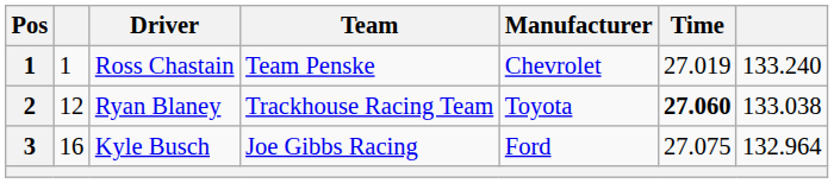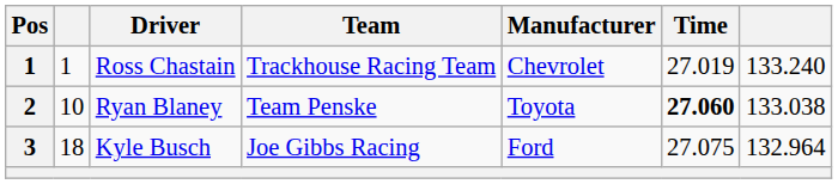 <table class="wikitable" style="font-size:95%">
 <tr>
 <th>Pos</th>
 <th></th>
 <th>Driver</th>
 <th>Team</th>
 <th>Manufacturer</th>
 <th>Time</th>
 <th></th>
 </tr>
 <tr>
 <th>1</th>
 <td>1</td>
 <td><a href='#'>Ross Chastain</a></td>
-<td><a href='#'>Team Penske</a></td>
+<td><a href='#'>Trackhouse Racing Team</a></td>
 <td><a href='#'>Chevrolet</a></td>
 <td>27.019</td>
 <td>133.240</td>
 </tr>
 <tr>
 <th>2</th>
-<td>12</td>
+<td>10</td>
 <td><a href='#'>Ryan Blaney</a></td>
-<td><a href='#'>Trackhouse Racing Team</a></td>
+<td><a href='#'>Team Penske</a></td>
 <td><a href='#'>Toyota</a></td>
 <td><strong>27.060</strong></td>
 <td>133.038</td>
 </tr>
 <tr>
 <th>3</th>
-<td>16</td>
+<td>18</td>
 <td><a href='#'>Kyle Busch</a></td>
 <td><a href='#'>Joe Gibbs Racing</a></td>
 <td><a href='#'>Ford</a></td>
 <td>27.075</td>
 <td>132.964</td>
 </tr>
 <tr>
 <th colspan="7"></th>
 </tr>
 </table>
